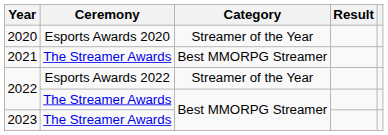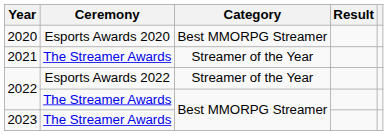 <table class="wikitable" style="text-align:center;">
 <tr>
 <th>Year</th>
 <th>Ceremony</th>
 <th>Category</th>
 <th>Result</th>
 <th></th>
 </tr>
 <tr>
 <td>2020</td>
 <td>Esports Awards 2020</td>
-<td>Streamer of the Year</td>
+<td>Best MMORPG Streamer</td>
 <td></td>
 <td></td>
 </tr>
 <tr>
 <td>2021</td>
 <td><a href='#'>The Streamer Awards</a></td>
-<td>Best MMORPG Streamer</td>
+<td>Streamer of the Year</td>
 <td></td>
 <td></td>
 </tr>
 <tr>
 <td rowspan="2">2022</td>
 <td>Esports Awards 2022</td>
 <td>Streamer of the Year</td>
 <td></td>
 <td></td>
 </tr>
 <tr>
 <td><a href='#'>The Streamer Awards</a></td>
 <td rowspan="2">Best MMORPG Streamer</td>
 <td></td>
 <td rowspan="1"></td>
 </tr>
 <tr>
 <td>2023</td>
 <td><a href='#'>The Streamer Awards</a></td>
 <td></td>
 <td></td>
 </tr>
 </table>
